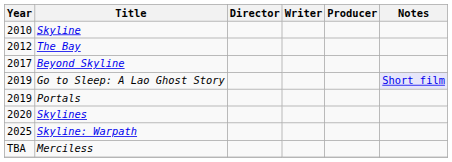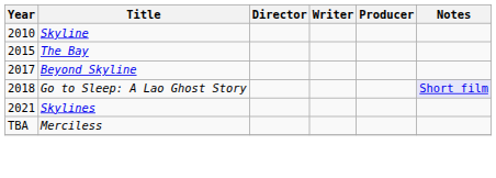 <table class="wikitable">
 <tr>
 <th>Year</th>
 <th>Title</th>
 <th>Director</th>
 <th>Writer</th>
 <th>Producer</th>
 <th>Notes</th>
 </tr>
 <tr>
 <td>2010</td>
 <td><em><a href='#'>Skyline</a></em></td>
 <td></td>
 <td></td>
 <td></td>
 <td></td>
 </tr>
 <tr>
-<td>2012</td>
+<td>2015</td>
 <td><em><a href='#'>The Bay</a></em></td>
 <td></td>
 <td></td>
 <td></td>
 <td></td>
 </tr>
 <tr>
 <td>2017</td>
 <td><em><a href='#'>Beyond Skyline</a></em></td>
 <td></td>
 <td></td>
 <td></td>
 <td></td>
 </tr>
 <tr>
-<td>2019</td>
+<td>2018</td>
 <td><em>Go to Sleep: A Lao Ghost Story</em></td>
 <td></td>
 <td></td>
 <td></td>
 <td style="background: lavender;"><a href='#'>Short film</a></td>
 </tr>
 <tr>
-<td>2019</td>
-<td><em>Portals</em></td>
-<td></td>
-<td></td>
-<td></td>
-<td></td>
-</tr>
-<tr>
-<td>2020</td>
+<td>2021</td>
 <td><em><a href='#'>Skylines</a></em></td>
-<td></td>
-<td></td>
-<td></td>
-<td></td>
-</tr>
-<tr>
-<td>2025</td>
-<td><em><a href='#'>Skyline: Warpath</a></em></td>
 <td></td>
 <td></td>
 <td></td>
 <td></td>
 </tr>
 <tr>
 <td>TBA</td>
 <td><em>Merciless</em></td>
 <td></td>
 <td></td>
 <td></td>
 <td></td>
 </tr>
 <tr>
 </tr>
 </table>
